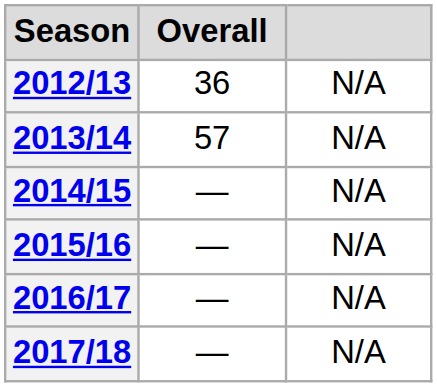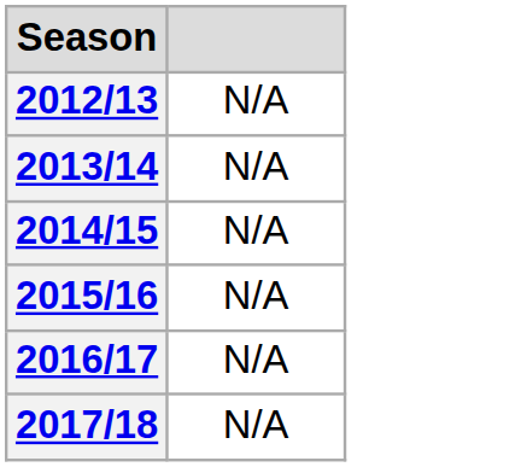 <table class="wikitable plainrowheaders" style="background:#fff; font-size:86%; line-height:16px; border:gray solid 1px; border-collapse:collapse;">
 <tr style="background:#ccc; text-align:center;">
 <th scope="col" style="background:#dcdcdc; width:45px;">Season</th>
-<th scope="col" style="background:#dcdcdc; width:55px;">Overall</th>
 <th scope="col" style="background:#dcdcdc; width:55px;"></th>
 </tr>
 <tr>
 <th scope=row align=center><a href='#'>2012/13</a></th>
-<td align=center>36</td>
 <td align=center>N/A</td>
 </tr>
 <tr>
 <th scope=row align=center><a href='#'>2013/14</a></th>
-<td align=center>57</td>
 <td align=center>N/A</td>
 </tr>
 <tr>
 <th scope=row align=center><a href='#'>2014/15</a></th>
-<td align=center>—</td>
 <td align=center>N/A</td>
 </tr>
 <tr>
 <th scope=row align=center><a href='#'>2015/16</a></th>
-<td align=center>—</td>
 <td align=center>N/A</td>
 </tr>
 <tr>
 <th scope=row align=center><a href='#'>2016/17</a></th>
-<td align=center>—</td>
 <td align=center>N/A</td>
 </tr>
 <tr>
 <th scope=row align=center><a href='#'>2017/18</a></th>
-<td align=center>—</td>
 <td align=center>N/A</td>
 </tr>
 </table>
